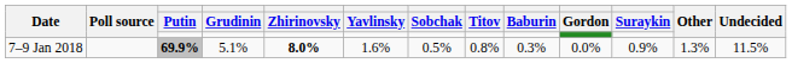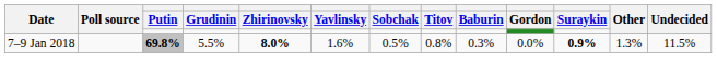 <table class="wikitable" style="text-align:center; font-size:90%; line-height:14px">
 <tr>
 <th rowspan=3>Date</th>
 <th rowspan=3>Poll source</th>
 <th></th>
 <th></th>
 <th></th>
 <th></th>
 <th></th>
 <th></th>
 <th></th>
 <th></th>
 <th></th>
 <th rowspan=3>Other</th>
 <th rowspan=3>Undecided</th>
 </tr>
 <tr>
 <th><a href='#'>Putin</a></th>
 <th><a href='#'>Grudinin</a></th>
 <th><a href='#'>Zhirinovsky</a></th>
 <th><a href='#'>Yavlinsky</a></th>
 <th><a href='#'>Sobchak</a></th>
 <th><a href='#'>Titov</a></th>
 <th><a href='#'>Baburin</a></th>
 <th>Gordon</th>
 <th><a href='#'>Suraykin</a></th>
 </tr>
 <tr>
 <td bgcolor=></td>
 <td bgcolor=></td>
 <td bgcolor=></td>
 <td bgcolor=></td>
 <td bgcolor=></td>
 <td bgcolor=></td>
 <td bgcolor=></td>
 <td bgcolor=#228B22></td>
 <td bgcolor=></td>
 </tr>
 <tr>
 <td>7–9 Jan 2018</td>
 <td></td>
-<td style="background:#C0C0C0"><strong>69.9%</strong></td>
-<td>5.1%</td>
+<td style="background:#C0C0C0"><strong>69.8%</strong></td>
+<td>5.5%</td>
 <td><strong>8.0%</strong></td>
 <td>1.6%</td>
 <td>0.5%</td>
 <td>0.8%</td>
 <td>0.3%</td>
 <td>0.0%</td>
-<td>0.9%</td>
+<td><strong>0.9%</strong></td>
 <td>1.3%</td>
 <td>11.5%</td>
 </tr>
 </table>
